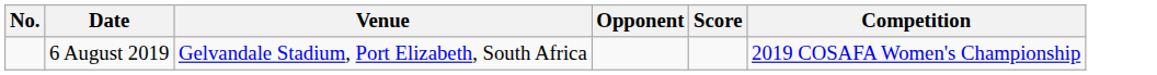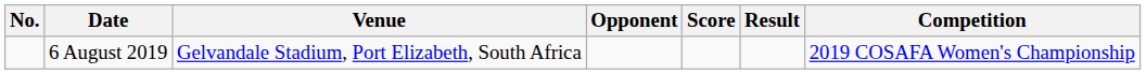 <table class="wikitable">
 <tr>
 <th>No.</th>
 <th>Date</th>
 <th>Venue</th>
 <th>Opponent</th>
 <th>Score</th>
+<th>Result</th>
 <th>Competition</th>
 </tr>
 <tr>
 <td></td>
 <td>6 August 2019</td>
 <td><a href='#'>Gelvandale Stadium</a>, <a href='#'>Port Elizabeth</a>, South Africa</td>
 <td></td>
 <td></td>
+<td></td>
 <td><a href='#'>2019 COSAFA Women's Championship</a></td>
 </tr>
 </table>
